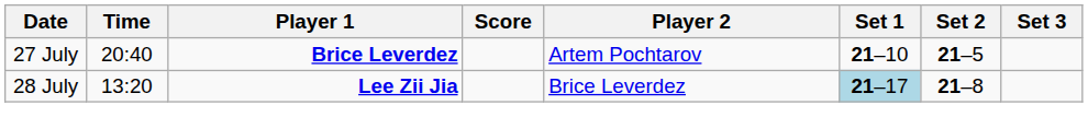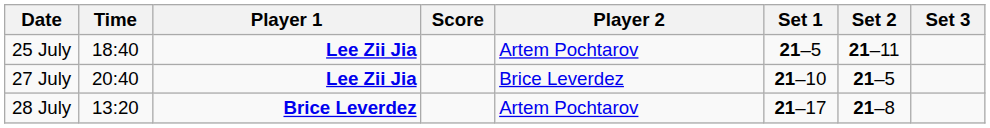 <table class="wikitable" style="font-size:90%; text-align:center">
 <tr>
 <th width="50">Date</th>
 <th width="50">Time</th>
 <th width="200">Player 1</th>
 <th width="50">Score</th>
 <th width="200">Player 2</th>
 <th width="50">Set 1</th>
 <th width="50">Set 2</th>
 <th width="50">Set 3</th>
 </tr>
 <tr>
+<td>25 July</td>
+<td>18:40</td>
+<td align="right"><strong><a href='#'>Lee Zii Jia</a> </strong></td>
+<td> </td>
+<td align="left"> <a href='#'>Artem Pochtarov</a></td>
+<td><strong>21</strong>–5</td>
+<td><strong>21</strong>–11</td>
+<td></td>
+</tr>
+<tr>
 <td>27 July</td>
 <td>20:40</td>
-<td align="right"><strong><a href='#'>Brice Leverdez</a> </strong></td>
+<td align="right"><strong><a href='#'>Lee Zii Jia</a> </strong></td>
 <td> </td>
-<td align="left"> <a href='#'>Artem Pochtarov</a></td>
+<td align="left"> <a href='#'>Brice Leverdez</a></td>
 <td><strong>21</strong>–10</td>
 <td><strong>21</strong>–5</td>
 <td></td>
 </tr>
 <tr>
 <td>28 July</td>
 <td>13:20</td>
-<td align="right"><strong><a href='#'>Lee Zii Jia</a> </strong></td>
+<td align="right"><strong><a href='#'>Brice Leverdez</a> </strong></td>
 <td> </td>
-<td align="left"> <a href='#'>Brice Leverdez</a></td>
-<td style="background: lightblue;"><strong>21</strong>–17</td>
+<td align="left"> <a href='#'>Artem Pochtarov</a></td>
+<td><strong>21</strong>–17</td>
 <td><strong>21</strong>–8</td>
 <td></td>
 </tr>
 </table>
